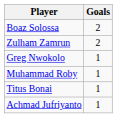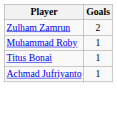 <table class="wikitable sortable" style="text-align: left;">
 <tr>
 <th>Player</th>
 <th>Goals</th>
 </tr>
 <tr>
-<td><a href='#'>Boaz Solossa</a></td>
-<td style="text-align: center;">2</td>
-</tr>
-<tr>
 <td><a href='#'>Zulham Zamrun</a></td>
 <td style="text-align: center;">2</td>
-</tr>
-<tr>
-<td><a href='#'>Greg Nwokolo</a></td>
-<td style="text-align: center;">1</td>
 </tr>
 <tr>
 <td><a href='#'>Muhammad Roby</a></td>
 <td style="text-align: center;">1</td>
 </tr>
 <tr>
 <td><a href='#'>Titus Bonai</a></td>
 <td style="text-align: center;">1</td>
 </tr>
 <tr>
 <td><a href='#'>Achmad Jufriyanto</a></td>
 <td style="text-align: center;">1</td>
 </tr>
 </table>
